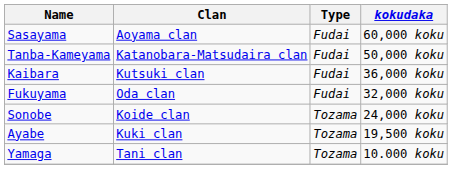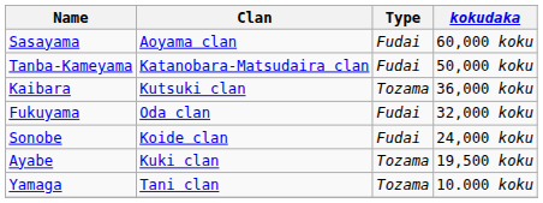 <table class="wikitable">
 <tr>
 <th>Name</th>
 <th>Clan</th>
 <th>Type</th>
 <th><em><a href='#'>kokudaka</a></em></th>
 </tr>
 <tr>
 <td> <a href='#'>Sasayama</a></td>
 <td><a href='#'>Aoyama clan</a></td>
 <td><em>Fudai</em></td>
 <td>60,000 <em>koku</em></td>
 </tr>
 <tr>
 <td> <a href='#'>Tanba-Kameyama</a></td>
 <td><a href='#'>Katanobara-Matsudaira clan</a></td>
 <td><em>Fudai</em></td>
 <td>50,000 <em>koku</em></td>
 </tr>
 <tr>
 <td> <a href='#'>Kaibara</a></td>
 <td><a href='#'>Kutsuki clan</a></td>
-<td><em>Fudai</em></td>
+<td><em>Tozama</em></td>
 <td>36,000 <em>koku</em></td>
 </tr>
 <tr>
 <td> <a href='#'>Fukuyama</a></td>
 <td><a href='#'>Oda clan</a></td>
 <td><em>Fudai</em></td>
 <td>32,000 <em>koku</em></td>
 </tr>
 <tr>
 <td> <a href='#'>Sonobe</a></td>
 <td><a href='#'>Koide clan</a></td>
-<td><em>Tozama</em></td>
+<td><em>Fudai</em></td>
 <td>24,000 <em>koku</em></td>
 </tr>
 <tr>
 <td> <a href='#'>Ayabe</a></td>
 <td><a href='#'>Kuki clan</a></td>
 <td><em>Tozama</em></td>
 <td>19,500 <em>koku</em></td>
 </tr>
 <tr>
 <td> <a href='#'>Yamaga</a></td>
 <td><a href='#'>Tani clan</a></td>
 <td><em>Tozama</em></td>
 <td>10.000 <em>koku</em></td>
 </tr>
 <tr>
 </tr>
 </table>
